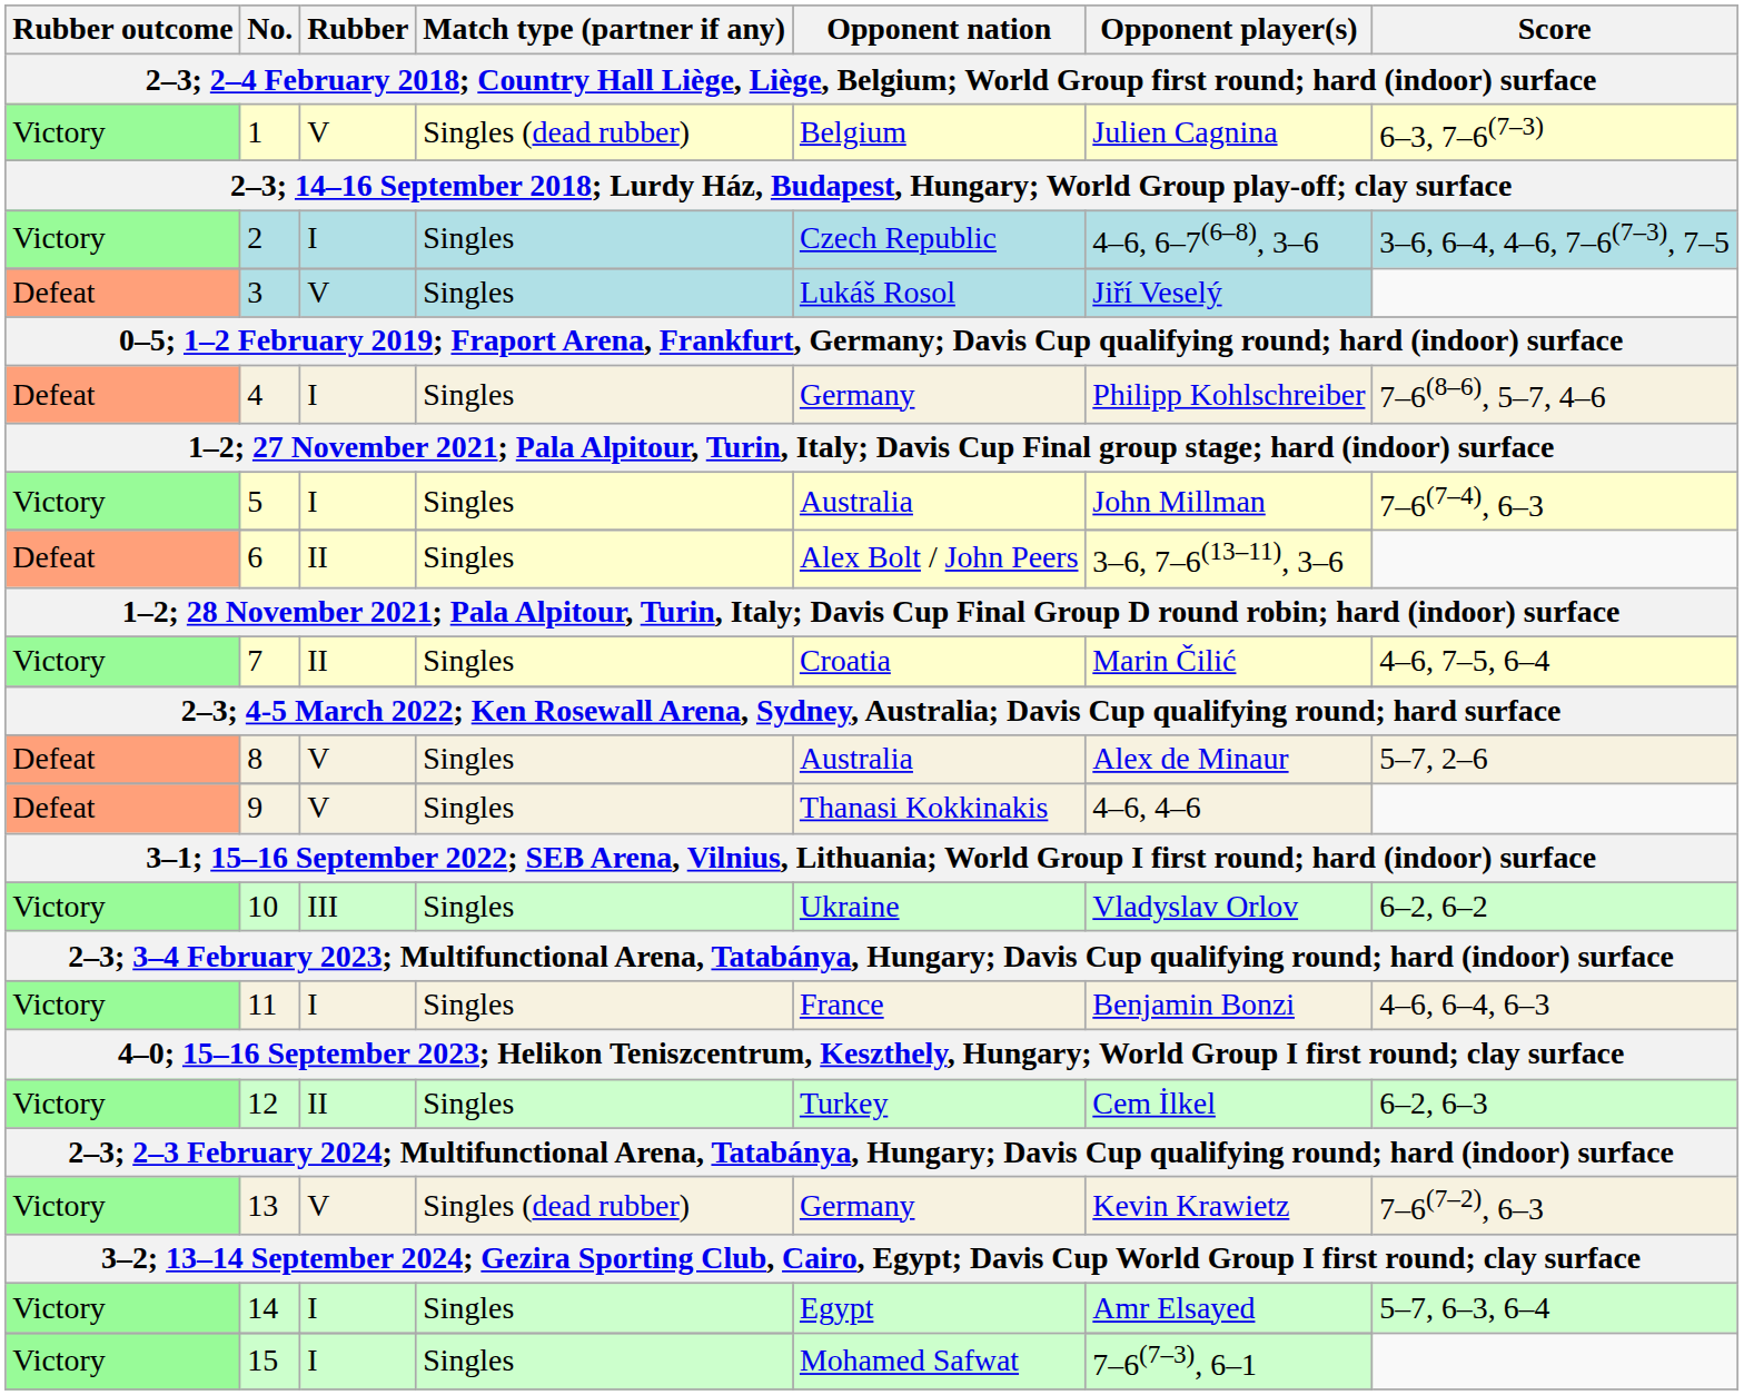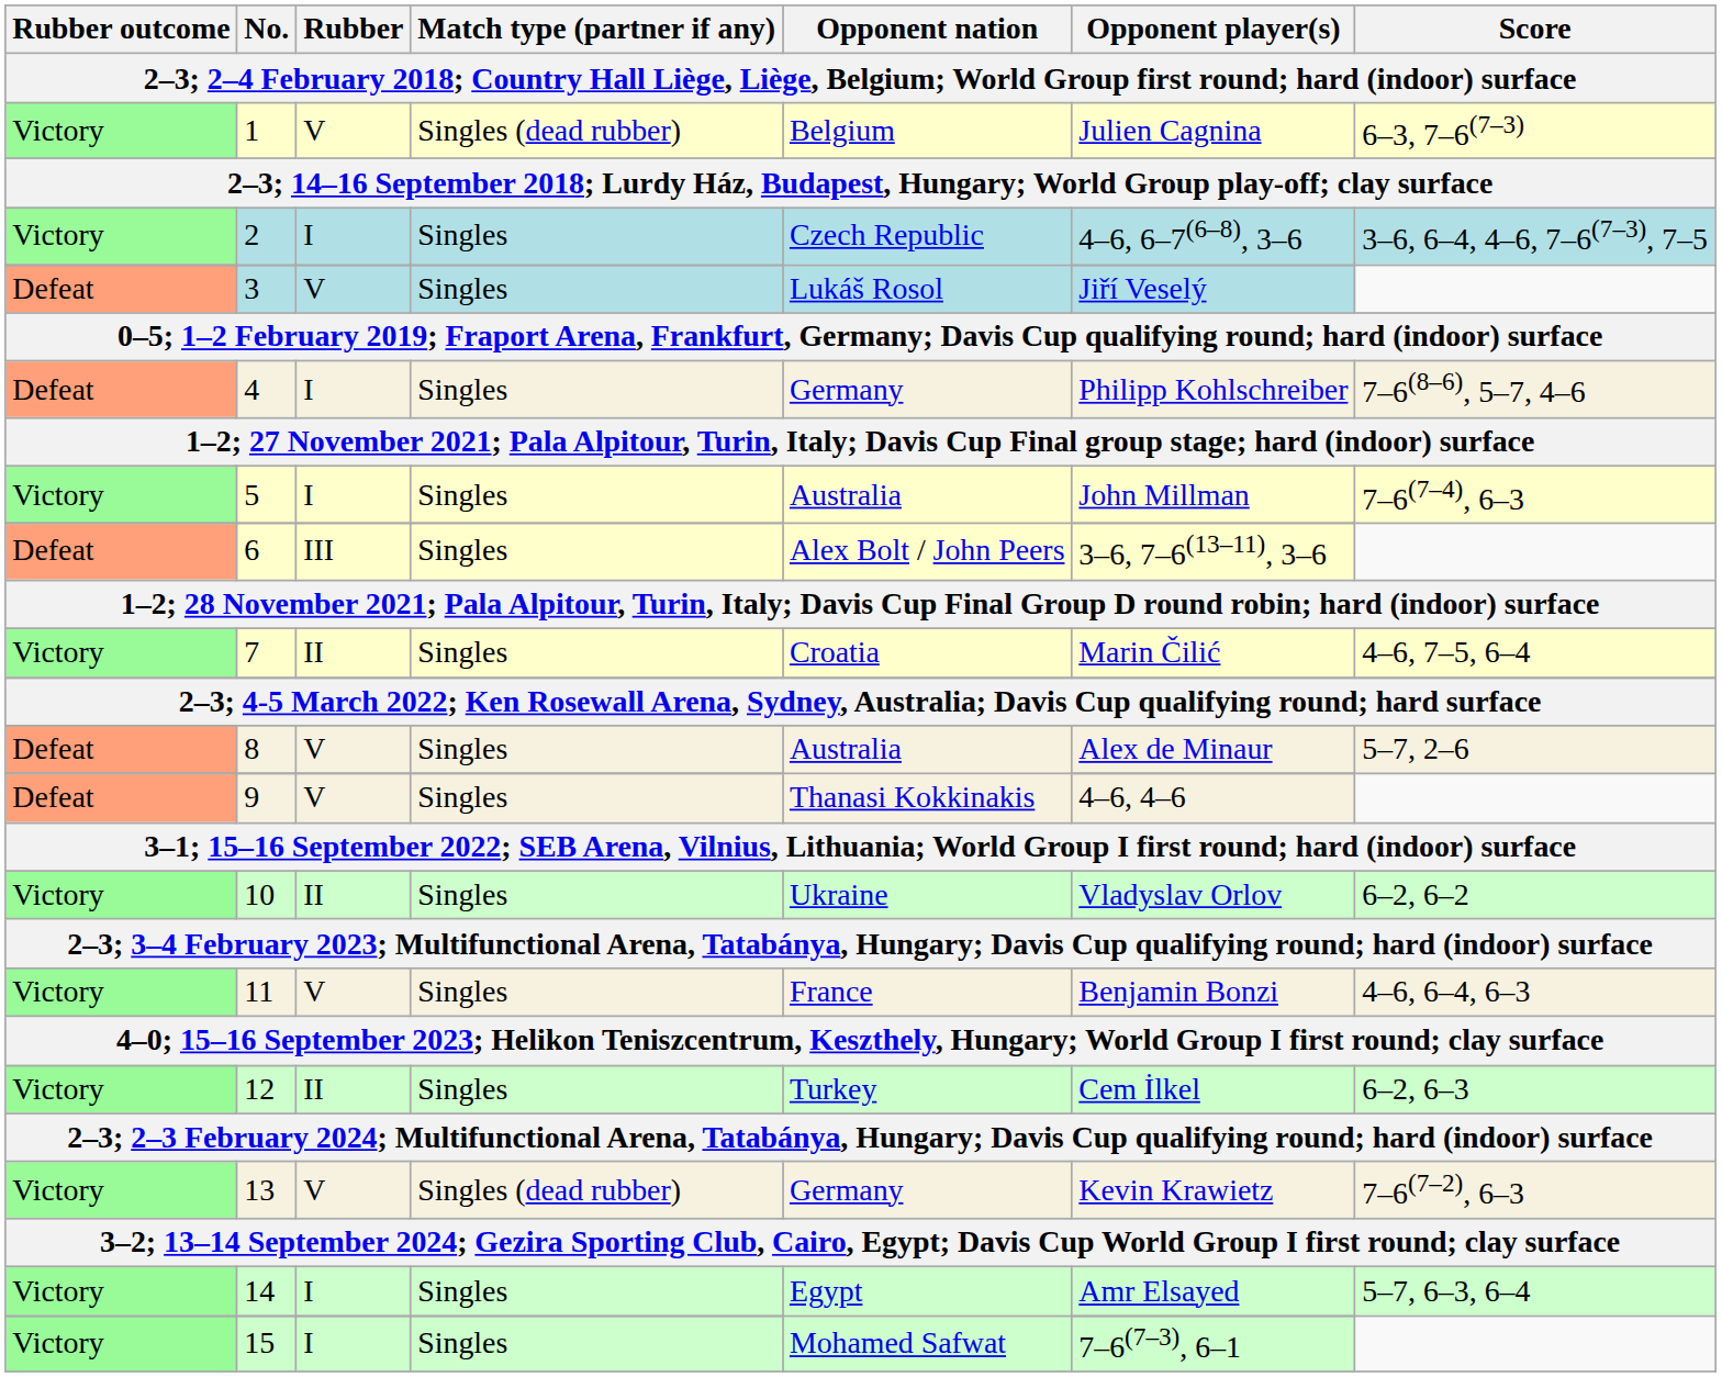 <table class=wikitable>
 <tr>
 <th>Rubber outcome</th>
 <th>No.</th>
 <th>Rubber</th>
 <th>Match type (partner if any)</th>
 <th>Opponent nation</th>
 <th>Opponent player(s)</th>
 <th>Score</th>
 </tr>
 <tr>
 <th colspan=7>2–3; <a href='#'>2–4 February 2018</a>; <a href='#'>Country Hall Liège</a>, <a href='#'>Liège</a>, Belgium; World Group first round; hard (indoor) surface</th>
 </tr>
 <tr bgcolor=#FFFFCC>
 <td bgcolor=98FB98>Victory</td>
 <td>1</td>
 <td>V</td>
 <td>Singles (<a href='#'>dead rubber</a>)</td>
 <td> <a href='#'>Belgium</a></td>
 <td><a href='#'>Julien Cagnina</a></td>
 <td>6–3, 7–6<sup>(7–3)</sup></td>
 </tr>
 <tr>
 <th colspan=7>2–3; <a href='#'>14–16 September 2018</a>; Lurdy Ház, <a href='#'>Budapest</a>, Hungary; World Group play-off; clay surface</th>
 </tr>
 <tr bgcolor=#B0E0E6>
 <td bgcolor=98FB98>Victory</td>
 <td>2</td>
 <td>I</td>
 <td>Singles</td>
 <td rowspan=2> <a href='#'>Czech Republic</a></td>
 <td>4–6, 6–7<sup>(6–8)</sup>, 3–6</td>
 <td>3–6, 6–4, 4–6, 7–6<sup>(7–3)</sup>, 7–5</td>
 </tr>
 <tr>
 </tr>
 <tr bgcolor=#B0E0E6>
 <td bgcolor=FFA07A>Defeat</td>
 <td>3</td>
 <td>V</td>
 <td>Singles</td>
 <td><a href='#'>Lukáš Rosol</a></td>
 <td><a href='#'>Jiří Veselý</a></td>
 </tr>
 <tr>
 <th colspan=7>0–5; <a href='#'>1–2 February 2019</a>; <a href='#'>Fraport Arena</a>, <a href='#'>Frankfurt</a>, Germany; Davis Cup qualifying round; hard (indoor) surface</th>
 </tr>
 <tr bgcolor="#F7F2E0">
 <td bgcolor=FFA07A>Defeat</td>
 <td>4</td>
 <td>I</td>
 <td>Singles</td>
 <td> <a href='#'>Germany</a></td>
 <td><a href='#'>Philipp Kohlschreiber</a></td>
 <td>7–6<sup>(8–6)</sup>, 5–7, 4–6</td>
 </tr>
 <tr>
 <th colspan=7>1–2; <a href='#'>27 November 2021</a>; <a href='#'>Pala Alpitour</a>, <a href='#'>Turin</a>, Italy; Davis Cup Final group stage; hard (indoor) surface</th>
 </tr>
 <tr bgcolor=#FFFFCC>
 <td bgcolor=98FB98>Victory</td>
 <td>5</td>
 <td>I</td>
 <td>Singles</td>
 <td rowspan=2> <a href='#'>Australia</a></td>
 <td><a href='#'>John Millman</a></td>
 <td>7–6<sup>(7–4)</sup>, 6–3</td>
 </tr>
 <tr>
 </tr>
 <tr bgcolor=#FFFFCC>
 <td bgcolor=FFA07A>Defeat</td>
 <td>6</td>
-<td>II</td>
+<td>III</td>
 <td>Singles</td>
 <td><a href='#'>Alex Bolt</a> / <a href='#'>John Peers</a></td>
 <td>3–6, 7–6<sup>(13–11)</sup>, 3–6</td>
 </tr>
 <tr>
 <th colspan=7>1–2; <a href='#'>28 November 2021</a>; <a href='#'>Pala Alpitour</a>, <a href='#'>Turin</a>, Italy; Davis Cup Final Group D round robin; hard (indoor) surface</th>
 </tr>
 <tr bgcolor=#FFFFCC>
 <td bgcolor=98FB98>Victory</td>
 <td>7</td>
 <td>II</td>
 <td>Singles</td>
 <td> <a href='#'>Croatia</a></td>
 <td><a href='#'>Marin Čilić</a></td>
 <td>4–6, 7–5, 6–4</td>
 </tr>
 <tr>
 </tr>
 <tr>
 <th colspan=7>2–3; <a href='#'>4-5 March 2022</a>; <a href='#'>Ken Rosewall Arena</a>, <a href='#'>Sydney</a>, Australia; Davis Cup qualifying round; hard surface</th>
 </tr>
 <tr bgcolor=#F7F2E0>
 <td bgcolor=FFA07A>Defeat</td>
 <td>8</td>
 <td>V</td>
 <td>Singles</td>
 <td rowspan=2> <a href='#'>Australia</a></td>
 <td><a href='#'>Alex de Minaur</a></td>
 <td>5–7, 2–6</td>
 </tr>
 <tr>
 </tr>
 <tr bgcolor=#F7F2E0>
 <td bgcolor=FFA07A>Defeat</td>
 <td>9</td>
 <td>V</td>
 <td>Singles</td>
 <td><a href='#'>Thanasi Kokkinakis</a></td>
 <td>4–6, 4–6</td>
 </tr>
 <tr>
 <th colspan=7>3–1; <a href='#'>15–16 September 2022</a>; <a href='#'>SEB Arena</a>, <a href='#'>Vilnius</a>, Lithuania; World Group I first round; hard (indoor) surface</th>
 </tr>
 <tr bgcolor=#CCFFCC>
 <td bgcolor=98FB98>Victory</td>
 <td>10</td>
-<td>III</td>
+<td>II</td>
 <td>Singles</td>
 <td> <a href='#'>Ukraine</a></td>
 <td><a href='#'>Vladyslav Orlov</a></td>
 <td>6–2, 6–2</td>
 </tr>
 <tr>
 <th colspan=7>2–3; <a href='#'>3–4 February 2023</a>; Multifunctional Arena, <a href='#'>Tatabánya</a>, Hungary; Davis Cup qualifying round; hard (indoor) surface</th>
 </tr>
 <tr bgcolor=#F7F2E0>
 <td bgcolor=98FB98>Victory</td>
 <td>11</td>
-<td>I</td>
+<td>V</td>
 <td>Singles</td>
 <td> <a href='#'>France</a></td>
 <td><a href='#'>Benjamin Bonzi</a></td>
 <td>4–6, 6–4, 6–3</td>
 </tr>
 <tr>
 <th colspan=7>4–0; <a href='#'>15–16 September 2023</a>; Helikon Teniszcentrum, <a href='#'>Keszthely</a>, Hungary; World Group I first round; clay surface</th>
 </tr>
 <tr bgcolor=#CCFFCC>
 <td bgcolor=98FB98>Victory</td>
 <td>12</td>
 <td>II</td>
 <td>Singles</td>
 <td> <a href='#'>Turkey</a></td>
 <td><a href='#'>Cem İlkel</a></td>
 <td>6–2, 6–3</td>
 </tr>
 <tr>
 <th colspan=7>2–3; <a href='#'>2–3 February 2024</a>; Multifunctional Arena, <a href='#'>Tatabánya</a>, Hungary; Davis Cup qualifying round; hard (indoor) surface</th>
 </tr>
 <tr bgcolor=#F7F2E0>
 <td bgcolor=98FB98>Victory</td>
 <td>13</td>
 <td>V</td>
 <td>Singles (<a href='#'>dead rubber</a>)</td>
 <td> <a href='#'>Germany</a></td>
 <td><a href='#'>Kevin Krawietz</a></td>
 <td>7–6<sup>(7–2)</sup>, 6–3</td>
 </tr>
 <tr>
 <th colspan=7>3–2; <a href='#'>13–14 September 2024</a>; <a href='#'>Gezira Sporting Club</a>, <a href='#'>Cairo</a>, Egypt; Davis Cup World Group I first round; clay surface</th>
 </tr>
 <tr bgcolor=#CCFFCC>
 <td bgcolor=98FB98>Victory</td>
 <td>14</td>
 <td>I</td>
 <td>Singles</td>
 <td rowspan=2> <a href='#'>Egypt</a></td>
 <td><a href='#'>Amr Elsayed</a></td>
 <td>5–7, 6–3, 6–4</td>
 </tr>
 <tr>
 </tr>
 <tr bgcolor=#CCFFCC>
 <td bgcolor=98FB98>Victory</td>
 <td>15</td>
 <td>I</td>
 <td>Singles</td>
 <td><a href='#'>Mohamed Safwat</a></td>
 <td>7–6<sup>(7–3)</sup>, 6–1</td>
 </tr>
 </table>
